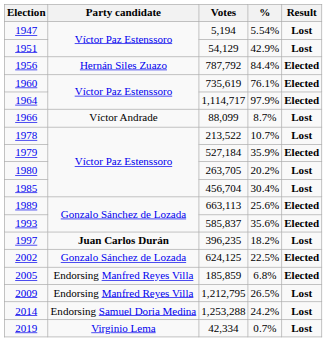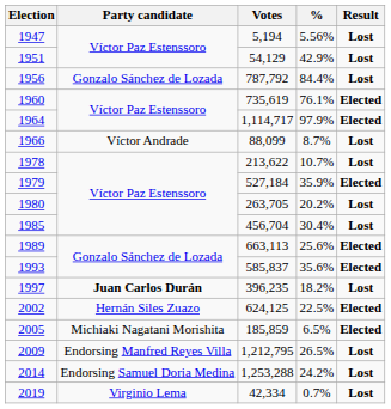 <table class=wikitable style=text-align:center>
 <tr>
 <th><strong>Election</strong></th>
 <th>Party candidate</th>
 <th><strong>Votes</strong></th>
 <th><strong>%</strong></th>
 <th>Result</th>
 </tr>
 <tr>
 <td><a href='#'>1947</a></td>
 <td rowspan="2"><a href='#'>Víctor Paz Estenssoro</a></td>
 <td>5,194</td>
-<td>5.54%</td>
+<td>5.56%</td>
 <td><strong>Lost</strong> </td>
 </tr>
 <tr>
 <td><a href='#'>1951</a></td>
 <td>54,129</td>
 <td>42.9%</td>
 <td><strong>Lost</strong> </td>
 </tr>
 <tr>
 <td><a href='#'>1956</a></td>
-<td><a href='#'>Hernán Siles Zuazo</a></td>
+<td><a href='#'>Gonzalo Sánchez de Lozada</a></td>
 <td>787,792</td>
 <td>84.4%</td>
-<td><strong>Elected</strong> </td>
+<td><strong>Lost</strong> </td>
 </tr>
 <tr>
 <td><a href='#'>1960</a></td>
 <td rowspan="2"><a href='#'>Víctor Paz Estenssoro</a></td>
 <td>735,619</td>
 <td>76.1%</td>
 <td><strong>Elected</strong> </td>
 </tr>
 <tr>
 <td><a href='#'>1964</a></td>
 <td>1,114,717</td>
 <td>97.9%</td>
 <td><strong>Elected</strong> </td>
 </tr>
 <tr>
 <td><a href='#'>1966</a></td>
 <td>Víctor Andrade</td>
 <td>88,099</td>
 <td>8.7%</td>
 <td><strong>Lost</strong> </td>
 </tr>
 <tr>
 <td><a href='#'>1978</a></td>
 <td rowspan="4"><a href='#'>Víctor Paz Estenssoro</a></td>
-<td>213,522</td>
+<td>213,622</td>
 <td>10.7%</td>
 <td><strong>Lost</strong> </td>
 </tr>
 <tr>
 <td><a href='#'>1979</a></td>
 <td>527,184</td>
 <td>35.9%</td>
 <td><strong>Elected</strong> </td>
 </tr>
 <tr>
 <td><a href='#'>1980</a></td>
 <td>263,705</td>
 <td>20.2%</td>
 <td><strong>Lost</strong> </td>
 </tr>
 <tr>
 <td><a href='#'>1985</a></td>
 <td>456,704</td>
 <td>30.4%</td>
 <td><strong>Lost</strong> </td>
 </tr>
 <tr>
 <td><a href='#'>1989</a></td>
 <td rowspan="2"><a href='#'>Gonzalo Sánchez de Lozada</a></td>
 <td>663,113</td>
 <td>25.6%</td>
 <td><strong>Elected</strong> </td>
 </tr>
 <tr>
 <td><a href='#'>1993</a></td>
 <td>585,837</td>
 <td>35.6%</td>
 <td><strong>Elected</strong> </td>
 </tr>
 <tr>
 <td><a href='#'>1997</a></td>
 <td><strong>Juan Carlos Durán</strong></td>
 <td>396,235</td>
 <td>18.2%</td>
 <td><strong>Lost</strong> </td>
 </tr>
 <tr>
 <td><a href='#'>2002</a></td>
-<td><a href='#'>Gonzalo Sánchez de Lozada</a></td>
+<td><a href='#'>Hernán Siles Zuazo</a></td>
 <td>624,125</td>
 <td>22.5%</td>
 <td><strong>Elected</strong> </td>
 </tr>
 <tr>
 <td><a href='#'>2005</a></td>
-<td>Endorsing <a href='#'>Manfred Reyes Villa</a></td>
+<td>Michiaki Nagatani Morishita</td>
 <td>185,859</td>
-<td>6.8%</td>
+<td>6.5%</td>
 <td><strong>Elected</strong> </td>
 </tr>
 <tr>
 <td><a href='#'>2009</a></td>
 <td>Endorsing <a href='#'>Manfred Reyes Villa</a></td>
 <td>1,212,795</td>
 <td>26.5%</td>
 <td><strong>Lost</strong> </td>
 </tr>
 <tr>
 <td><a href='#'>2014</a></td>
 <td>Endorsing <a href='#'>Samuel Doria Medina</a></td>
 <td>1,253,288</td>
 <td>24.2%</td>
 <td><strong>Lost</strong> </td>
 </tr>
 <tr>
 <td><a href='#'>2019</a></td>
 <td><a href='#'>Virginio Lema</a></td>
 <td>42,334</td>
 <td>0.7%</td>
 <td><strong>Lost</strong> </td>
 </tr>
 </table>
